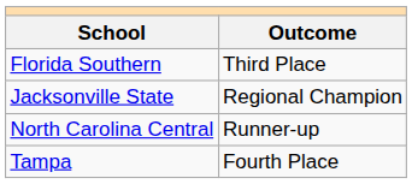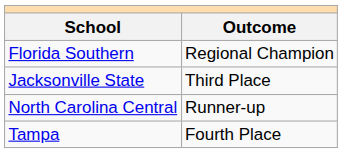 <table class="wikitable" style="float:left; margin-right:1em;">
 <tr>
 <th colspan="3" style="background:#ffdead;"></th>
 </tr>
 <tr>
 <th>School</th>
 <th>Outcome</th>
 </tr>
 <tr>
 <td><a href='#'>Florida Southern</a></td>
-<td>Third Place</td>
+<td>Regional Champion</td>
 </tr>
 <tr>
 <td><a href='#'>Jacksonville State</a></td>
-<td>Regional Champion</td>
+<td>Third Place</td>
 </tr>
 <tr>
 <td><a href='#'>North Carolina Central</a></td>
 <td>Runner-up</td>
 </tr>
 <tr>
 <td><a href='#'>Tampa</a></td>
 <td>Fourth Place</td>
 </tr>
 </table>
